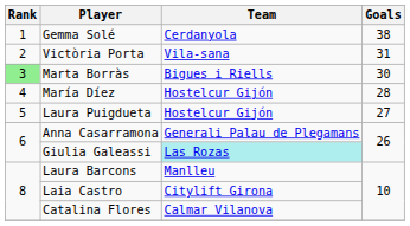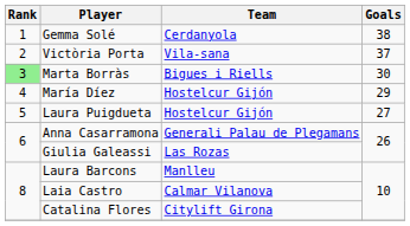 <table class="wikitable">
 <tr>
 <th>Rank</th>
 <th>Player</th>
 <th>Team</th>
 <th>Goals</th>
 </tr>
 <tr>
 <td rowspan=1 align=center>1</td>
 <td> Gemma Solé</td>
 <td><a href='#'>Cerdanyola</a></td>
 <td rowspan=1 align=center>38</td>
 </tr>
 <tr>
 <td rowspan=1 align=center>2</td>
 <td> Victòria Porta</td>
 <td><a href='#'>Vila-sana</a></td>
-<td rowspan=1 align=center>31</td>
+<td rowspan=1 align=center>37</td>
 </tr>
 <tr>
 <td rowspan=1 align=center style="background: lightgreen;">3</td>
 <td> Marta Borràs</td>
 <td><a href='#'>Bigues i Riells</a></td>
 <td rowspan=1 align=center>30</td>
 </tr>
 <tr>
 <td rowspan=1 align=center>4</td>
 <td> María Díez</td>
 <td><a href='#'>Hostelcur Gijón</a></td>
-<td rowspan=1 align=center>28</td>
+<td rowspan=1 align=center>29</td>
 </tr>
 <tr>
 <td rowspan=1 align=center>5</td>
 <td> Laura Puigdueta</td>
 <td><a href='#'>Hostelcur Gijón</a></td>
 <td rowspan=1 align=center>27</td>
 </tr>
 <tr>
 <td rowspan=2 align=center>6</td>
 <td> Anna Casarramona</td>
 <td><a href='#'>Generali Palau de Plegamans</a></td>
 <td rowspan=2 align=center>26</td>
 </tr>
 <tr>
 <td> Giulia Galeassi</td>
-<td style="background: paleturquoise;"><a href='#'>Las Rozas</a></td>
+<td><a href='#'>Las Rozas</a></td>
 </tr>
 <tr>
 <td rowspan=3 align=center>8</td>
 <td> Laura Barcons</td>
 <td><a href='#'>Manlleu</a></td>
 <td rowspan=3 align=center>10</td>
 </tr>
 <tr>
 <td> Laia Castro</td>
-<td><a href='#'>Citylift Girona</a></td>
+<td><a href='#'>Calmar Vilanova</a></td>
 </tr>
 <tr>
 <td> Catalina Flores</td>
-<td><a href='#'>Calmar Vilanova</a></td>
+<td><a href='#'>Citylift Girona</a></td>
 </tr>
 <tr>
 </tr>
 </table>
